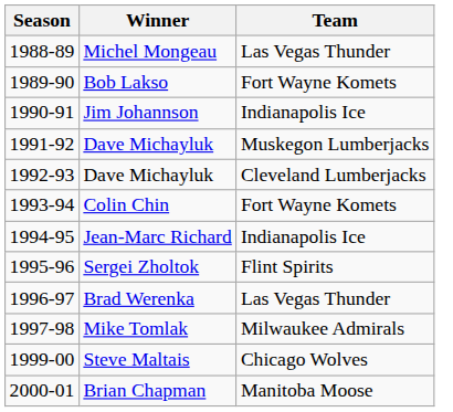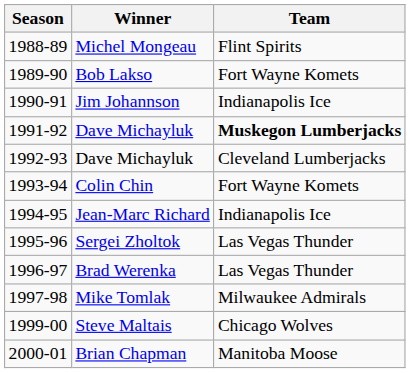 <table class="wikitable">
 <tr>
 <th>Season</th>
 <th>Winner</th>
 <th>Team</th>
 </tr>
 <tr>
 <td>1988-89</td>
 <td><a href='#'>Michel Mongeau</a></td>
-<td>Las Vegas Thunder</td>
+<td>Flint Spirits</td>
 </tr>
 <tr>
 <td>1989-90</td>
 <td><a href='#'>Bob Lakso</a></td>
 <td>Fort Wayne Komets</td>
 </tr>
 <tr>
 <td>1990-91</td>
 <td><a href='#'>Jim Johannson</a></td>
 <td>Indianapolis Ice</td>
 </tr>
 <tr>
 <td>1991-92</td>
 <td><a href='#'>Dave Michayluk</a></td>
-<td>Muskegon Lumberjacks</td>
+<td><strong>Muskegon Lumberjacks</strong></td>
 </tr>
 <tr>
 <td>1992-93</td>
 <td>Dave Michayluk</td>
 <td>Cleveland Lumberjacks</td>
 </tr>
 <tr>
 <td>1993-94</td>
 <td><a href='#'>Colin Chin</a></td>
 <td>Fort Wayne Komets</td>
 </tr>
 <tr>
 <td>1994-95</td>
 <td><a href='#'>Jean-Marc Richard</a></td>
 <td>Indianapolis Ice</td>
 </tr>
 <tr>
 <td>1995-96</td>
 <td><a href='#'>Sergei Zholtok</a></td>
-<td>Flint Spirits</td>
+<td>Las Vegas Thunder</td>
 </tr>
 <tr>
 <td>1996-97</td>
 <td><a href='#'>Brad Werenka</a></td>
 <td>Las Vegas Thunder</td>
 </tr>
 <tr>
 <td>1997-98</td>
 <td><a href='#'>Mike Tomlak</a></td>
 <td>Milwaukee Admirals</td>
 </tr>
 <tr>
 <td>1999-00</td>
 <td><a href='#'>Steve Maltais</a></td>
 <td>Chicago Wolves</td>
 </tr>
 <tr>
 <td>2000-01</td>
 <td><a href='#'>Brian Chapman</a></td>
 <td>Manitoba Moose</td>
 </tr>
 </table>
